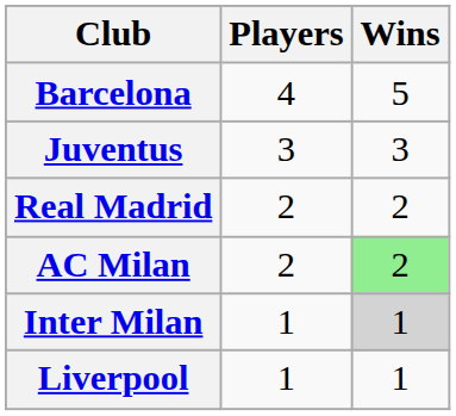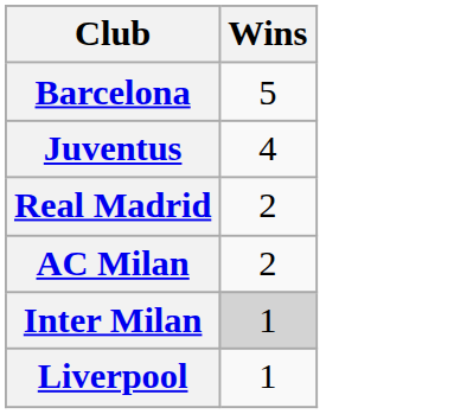 <table class="wikitable plainrowheaders">
 <tr>
 <th scope="col">Club</th>
-<th scope="col">Players</th>
 <th scope="col">Wins</th>
 </tr>
 <tr>
 <th scope="row"> <a href='#'>Barcelona</a></th>
-<td align="center">4</td>
 <td align="center">5</td>
 </tr>
 <tr>
 <th scope="row"> <a href='#'>Juventus</a></th>
-<td align="center">3</td>
-<td align="center">3</td>
+<td align="center">4</td>
 </tr>
 <tr>
 <th scope="row"> <a href='#'>Real Madrid</a></th>
-<td align="center">2</td>
 <td align="center">2</td>
 </tr>
 <tr>
 <th scope="row"> <a href='#'>AC Milan</a></th>
 <td align="center">2</td>
-<td align="center" style="background: lightgreen;">2</td>
 </tr>
 <tr>
 <th scope="row"> <a href='#'>Inter Milan</a></th>
-<td align="center">1</td>
 <td align="center" style="background: lightgrey;">1</td>
 </tr>
 <tr>
 <th scope="row"> <a href='#'>Liverpool</a></th>
 <td align="center">1</td>
-<td align="center">1</td>
 </tr>
 </table>
